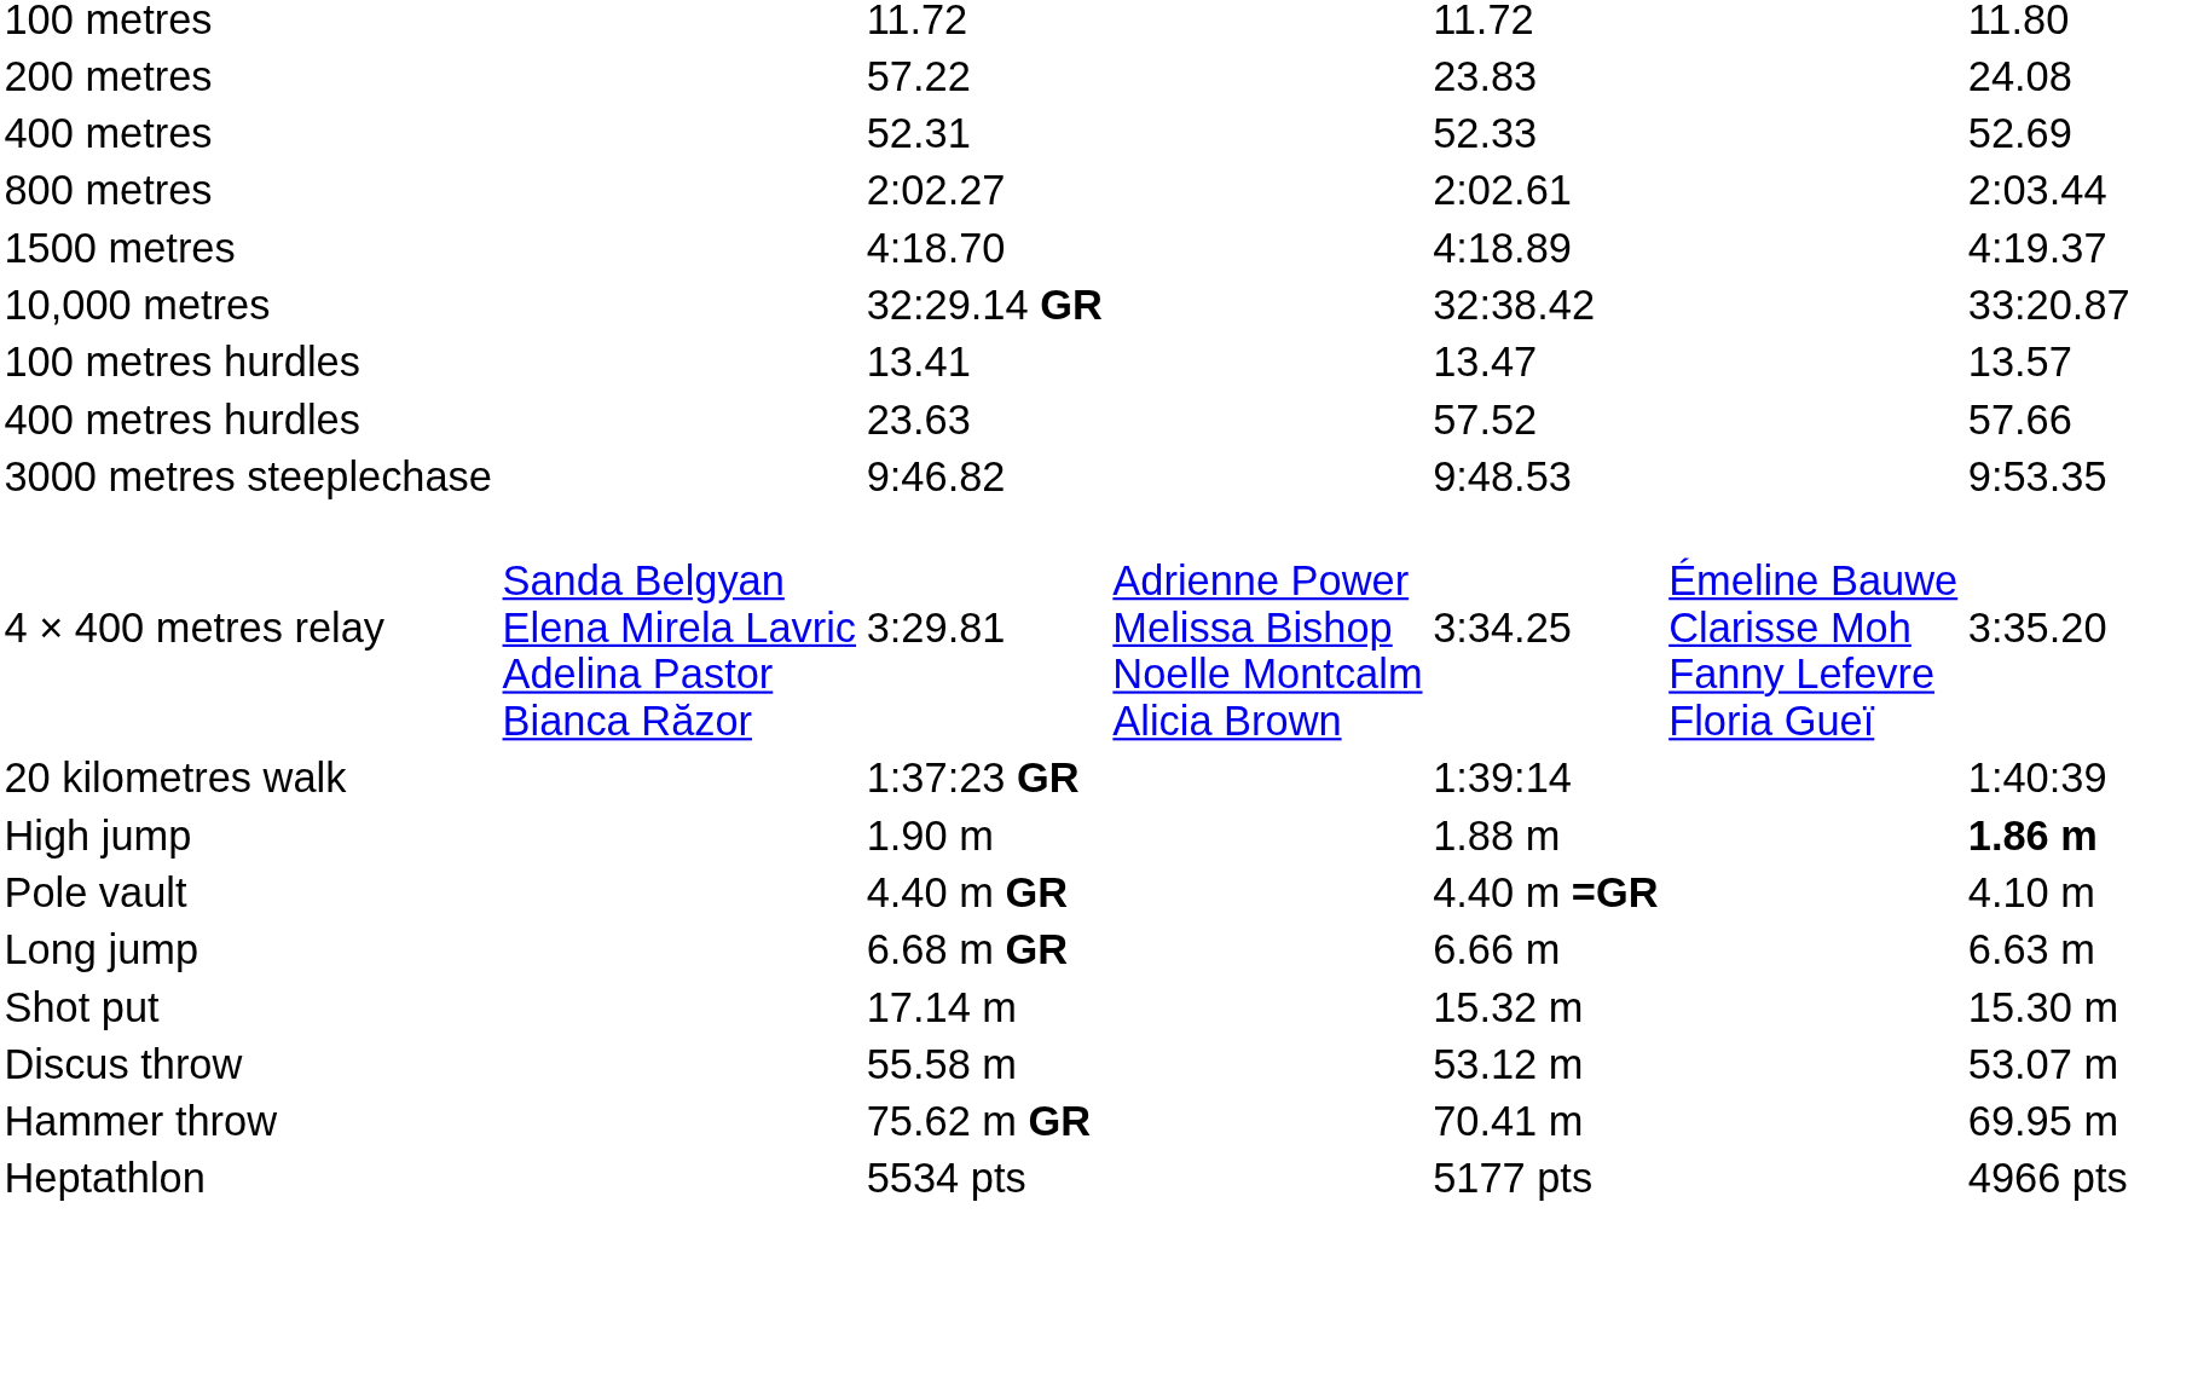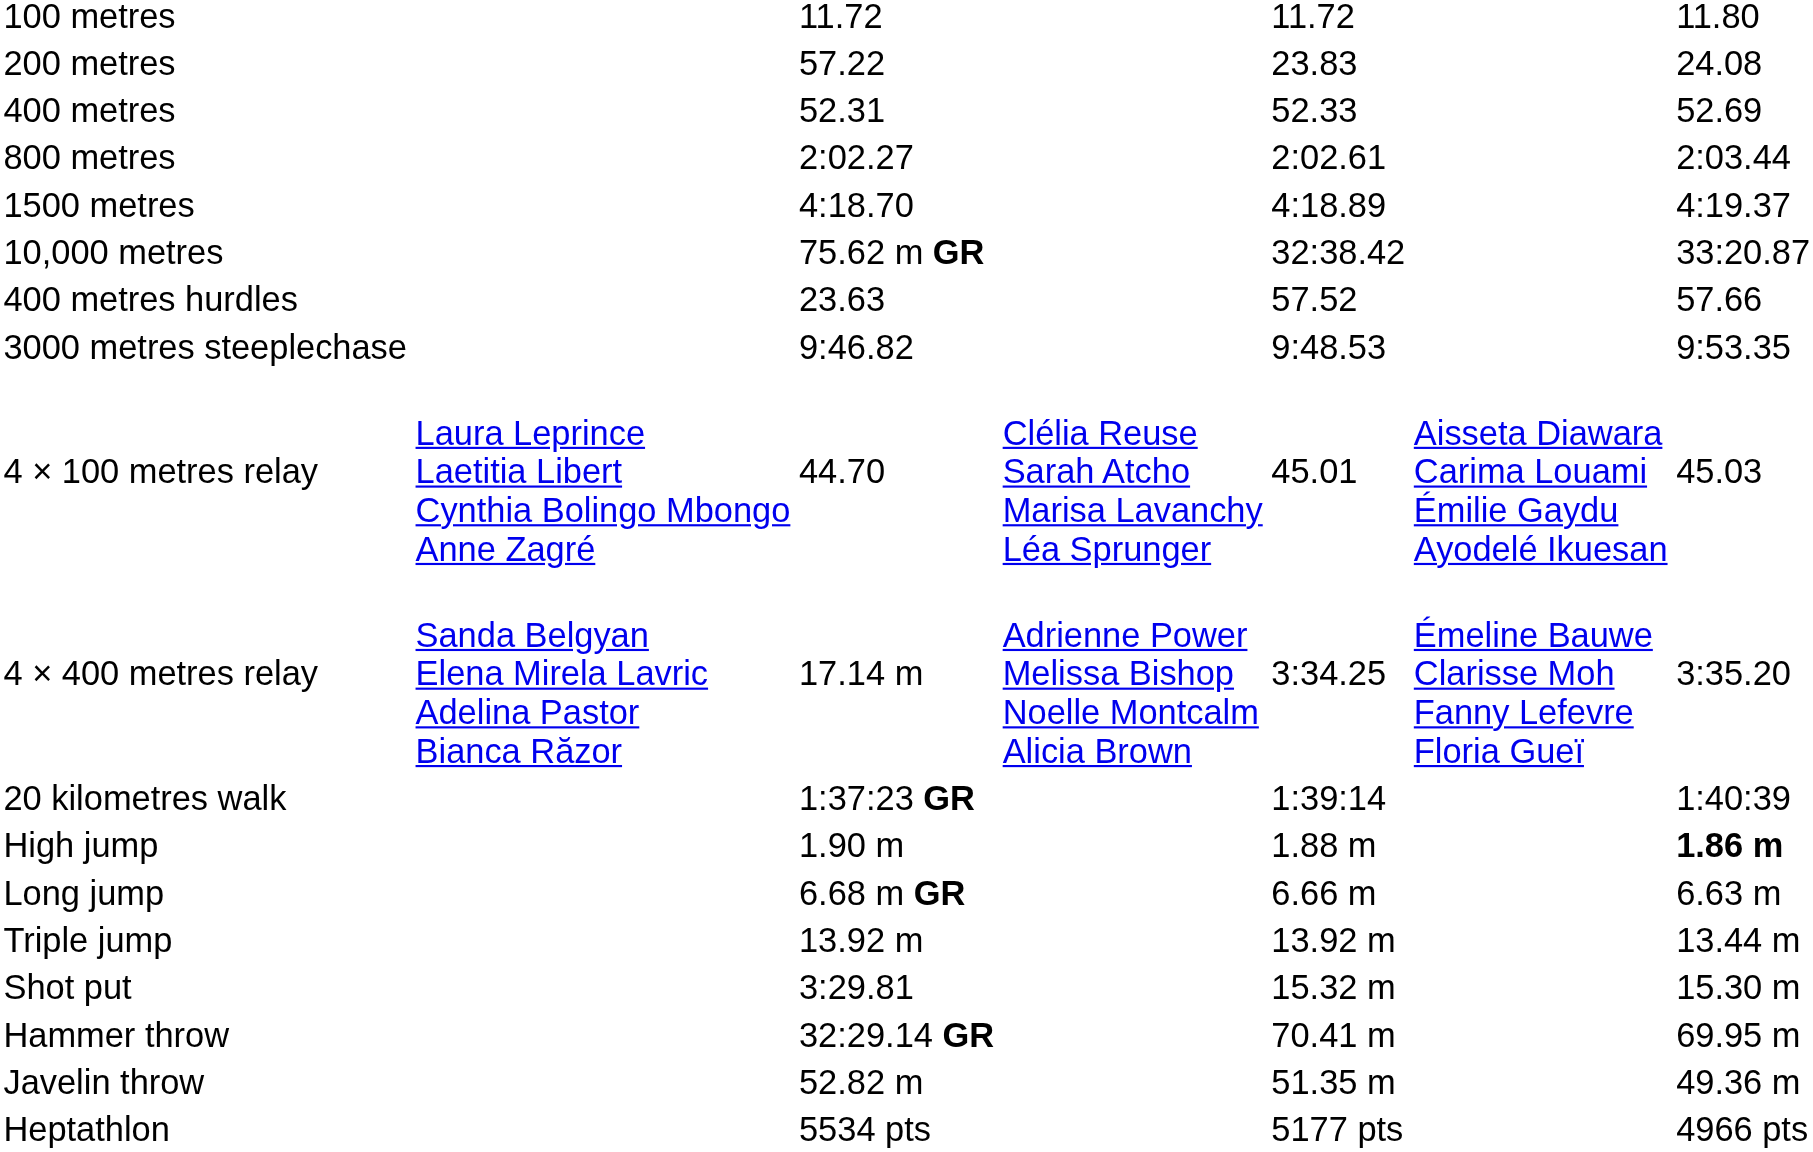 <table>
 <tr>
 <td>100 metres</td>
 <td></td>
 <td>11.72</td>
 <td></td>
 <td>11.72</td>
 <td></td>
 <td>11.80</td>
 </tr>
 <tr>
 <td>200 metres</td>
 <td></td>
 <td>57.22</td>
 <td></td>
 <td>23.83</td>
 <td></td>
 <td>24.08</td>
 </tr>
 <tr>
 <td>400 metres</td>
 <td></td>
 <td>52.31</td>
 <td></td>
 <td>52.33</td>
 <td></td>
 <td>52.69</td>
 </tr>
 <tr>
 <td>800 metres</td>
 <td></td>
 <td>2:02.27</td>
 <td></td>
 <td>2:02.61</td>
 <td></td>
 <td>2:03.44</td>
 </tr>
 <tr>
 <td>1500 metres</td>
 <td></td>
 <td>4:18.70</td>
 <td></td>
 <td>4:18.89</td>
 <td></td>
 <td>4:19.37</td>
 </tr>
 <tr>
 <td>10,000 metres</td>
 <td></td>
-<td>32:29.14 <strong>GR</strong></td>
+<td>75.62 m <strong>GR</strong></td>
 <td></td>
 <td>32:38.42</td>
 <td></td>
 <td>33:20.87</td>
-</tr>
-<tr>
-<td>100 metres hurdles</td>
-<td></td>
-<td>13.41</td>
-<td></td>
-<td>13.47</td>
-<td></td>
-<td>13.57</td>
 </tr>
 <tr>
 <td>400 metres hurdles</td>
 <td></td>
 <td>23.63</td>
 <td></td>
 <td>57.52</td>
 <td></td>
 <td>57.66</td>
 </tr>
 <tr>
 <td>3000 metres steeplechase</td>
 <td></td>
 <td>9:46.82</td>
 <td></td>
 <td>9:48.53</td>
 <td></td>
 <td>9:53.35</td>
 </tr>
 <tr>
+<td>4 × 100 metres relay</td>
+<td><br><a href='#'>Laura Leprince</a><br><a href='#'>Laetitia Libert</a><br><a href='#'>Cynthia Bolingo Mbongo</a><br><a href='#'>Anne Zagré</a></td>
+<td>44.70</td>
+<td><br><a href='#'>Clélia Reuse</a><br><a href='#'>Sarah Atcho</a><br><a href='#'>Marisa Lavanchy</a><br><a href='#'>Léa Sprunger</a></td>
+<td>45.01</td>
+<td><br><a href='#'>Aisseta Diawara</a><br><a href='#'>Carima Louami</a><br><a href='#'>Émilie Gaydu</a><br><a href='#'>Ayodelé Ikuesan</a></td>
+<td>45.03</td>
+</tr>
+<tr>
 <td>4 × 400 metres relay</td>
 <td><br><a href='#'>Sanda Belgyan</a><br><a href='#'>Elena Mirela Lavric</a><br><a href='#'>Adelina Pastor</a><br><a href='#'>Bianca Răzor</a></td>
-<td>3:29.81</td>
+<td>17.14 m</td>
 <td><br><a href='#'>Adrienne Power</a><br><a href='#'>Melissa Bishop</a><br><a href='#'>Noelle Montcalm</a><br><a href='#'>Alicia Brown</a></td>
 <td>3:34.25</td>
 <td><br><a href='#'>Émeline Bauwe</a><br><a href='#'>Clarisse Moh</a><br><a href='#'>Fanny Lefevre</a><br><a href='#'>Floria Gueï</a></td>
 <td>3:35.20</td>
 </tr>
 <tr>
 <td>20 kilometres walk</td>
 <td></td>
 <td>1:37:23 <strong>GR</strong></td>
 <td></td>
 <td>1:39:14</td>
 <td></td>
 <td>1:40:39</td>
 </tr>
 <tr>
 <td>High jump</td>
 <td></td>
 <td>1.90 m</td>
 <td></td>
 <td>1.88 m</td>
 <td></td>
 <td><strong>1.86 m</strong></td>
 </tr>
 <tr>
-<td>Pole vault</td>
-<td></td>
-<td>4.40 m <strong>GR</strong></td>
-<td></td>
-<td>4.40 m <strong>=GR</strong></td>
-<td><br></td>
-<td>4.10 m</td>
-</tr>
-<tr>
 <td>Long jump</td>
 <td></td>
 <td>6.68 m <strong>GR</strong></td>
 <td></td>
 <td>6.66 m</td>
 <td></td>
 <td>6.63 m</td>
 </tr>
 <tr>
+<td>Triple jump</td>
+<td></td>
+<td>13.92 m</td>
+<td></td>
+<td>13.92 m</td>
+<td></td>
+<td>13.44 m</td>
+</tr>
+<tr>
 <td>Shot put</td>
 <td></td>
-<td>17.14 m</td>
+<td>3:29.81</td>
 <td></td>
 <td>15.32 m</td>
 <td></td>
 <td>15.30 m</td>
 </tr>
 <tr>
-<td>Discus throw</td>
-<td></td>
-<td>55.58 m</td>
-<td></td>
-<td>53.12 m</td>
-<td></td>
-<td>53.07 m</td>
-</tr>
-<tr>
 <td>Hammer throw</td>
 <td></td>
-<td>75.62 m <strong>GR</strong></td>
+<td>32:29.14 <strong>GR</strong></td>
 <td></td>
 <td>70.41 m</td>
 <td></td>
 <td>69.95 m</td>
+</tr>
+<tr>
+<td>Javelin throw</td>
+<td></td>
+<td>52.82 m</td>
+<td></td>
+<td>51.35 m</td>
+<td></td>
+<td>49.36 m</td>
 </tr>
 <tr>
 <td>Heptathlon</td>
 <td></td>
 <td>5534 pts</td>
 <td></td>
 <td>5177 pts</td>
 <td></td>
 <td>4966 pts</td>
 </tr>
 </table>
